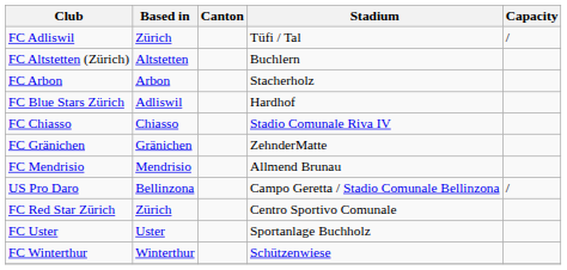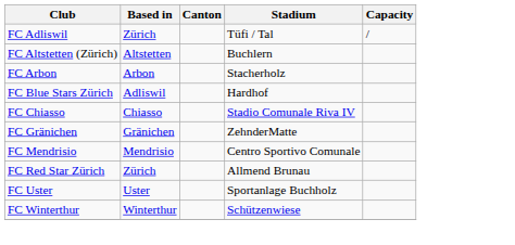 <table class="wikitable">
 <tr>
 <th>Club</th>
 <th>Based in</th>
 <th>Canton</th>
 <th>Stadium</th>
 <th>Capacity</th>
 </tr>
 <tr>
 <td><a href='#'>FC Adliswil</a></td>
 <td><a href='#'>Zürich</a></td>
 <td></td>
 <td>Tüfi / Tal</td>
 <td> / </td>
 </tr>
 <tr>
 <td><a href='#'>FC Altstetten</a> (Zürich)</td>
 <td><a href='#'>Altstetten</a></td>
 <td></td>
 <td>Buchlern</td>
 <td></td>
 </tr>
 <tr>
 <td><a href='#'>FC Arbon</a></td>
 <td><a href='#'>Arbon</a></td>
 <td></td>
 <td>Stacherholz</td>
 <td></td>
 </tr>
 <tr>
 <td><a href='#'>FC Blue Stars Zürich</a></td>
 <td><a href='#'>Adliswil</a></td>
 <td></td>
 <td>Hardhof</td>
 <td></td>
 </tr>
 <tr>
 <td><a href='#'>FC Chiasso</a></td>
 <td><a href='#'>Chiasso</a></td>
 <td></td>
 <td><a href='#'>Stadio Comunale Riva IV</a></td>
 <td></td>
 </tr>
 <tr>
 <td><a href='#'>FC Gränichen</a></td>
 <td><a href='#'>Gränichen</a></td>
 <td></td>
 <td>ZehnderMatte</td>
 <td></td>
 </tr>
 <tr>
 <td><a href='#'>FC Mendrisio</a></td>
 <td><a href='#'>Mendrisio</a></td>
 <td></td>
-<td>Allmend Brunau</td>
+<td>Centro Sportivo Comunale</td>
 <td></td>
-</tr>
-<tr>
-<td><a href='#'>US Pro Daro</a></td>
-<td><a href='#'>Bellinzona</a></td>
-<td></td>
-<td>Campo Geretta / <a href='#'>Stadio Comunale Bellinzona</a></td>
-<td> / </td>
 </tr>
 <tr>
 <td><a href='#'>FC Red Star Zürich</a></td>
 <td><a href='#'>Zürich</a></td>
 <td></td>
-<td>Centro Sportivo Comunale</td>
+<td>Allmend Brunau</td>
 <td></td>
 </tr>
 <tr>
 <td><a href='#'>FC Uster</a></td>
 <td><a href='#'>Uster</a></td>
 <td></td>
 <td>Sportanlage Buchholz</td>
 <td></td>
 </tr>
 <tr>
 <td><a href='#'>FC Winterthur</a></td>
 <td><a href='#'>Winterthur</a></td>
 <td></td>
 <td><a href='#'>Schützenwiese</a></td>
 <td></td>
 </tr>
 <tr>
 </tr>
 </table>
